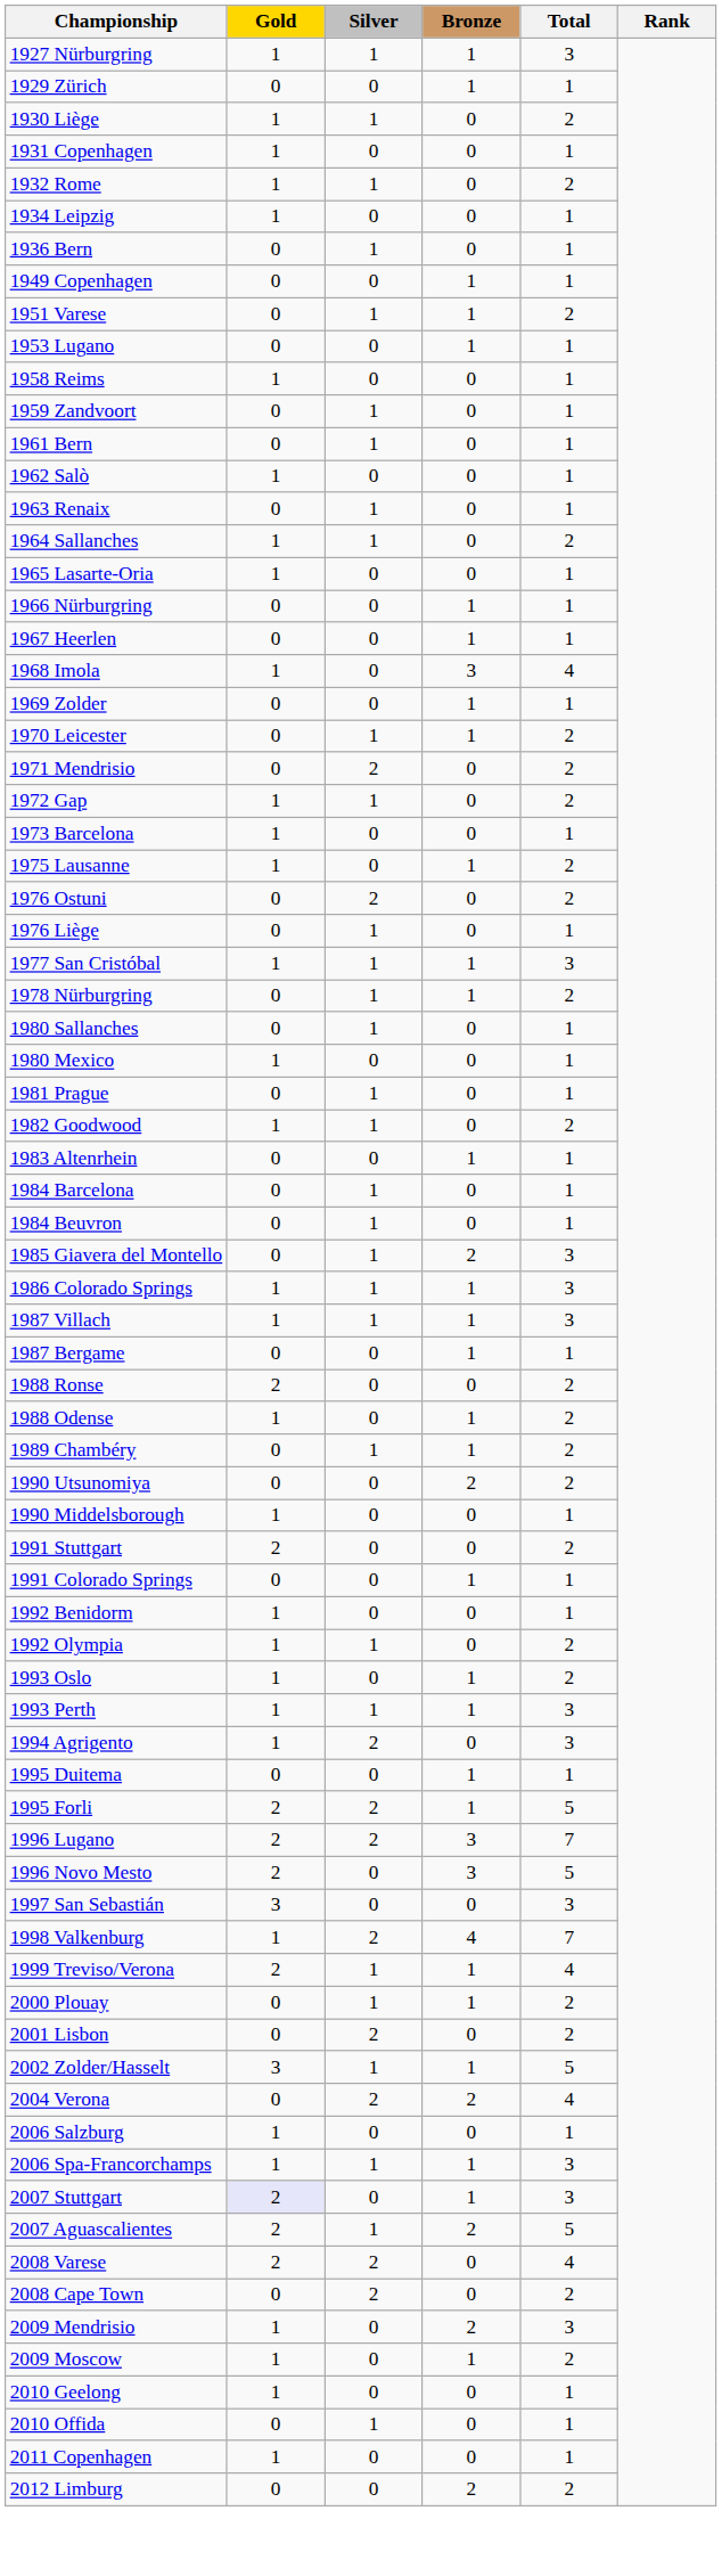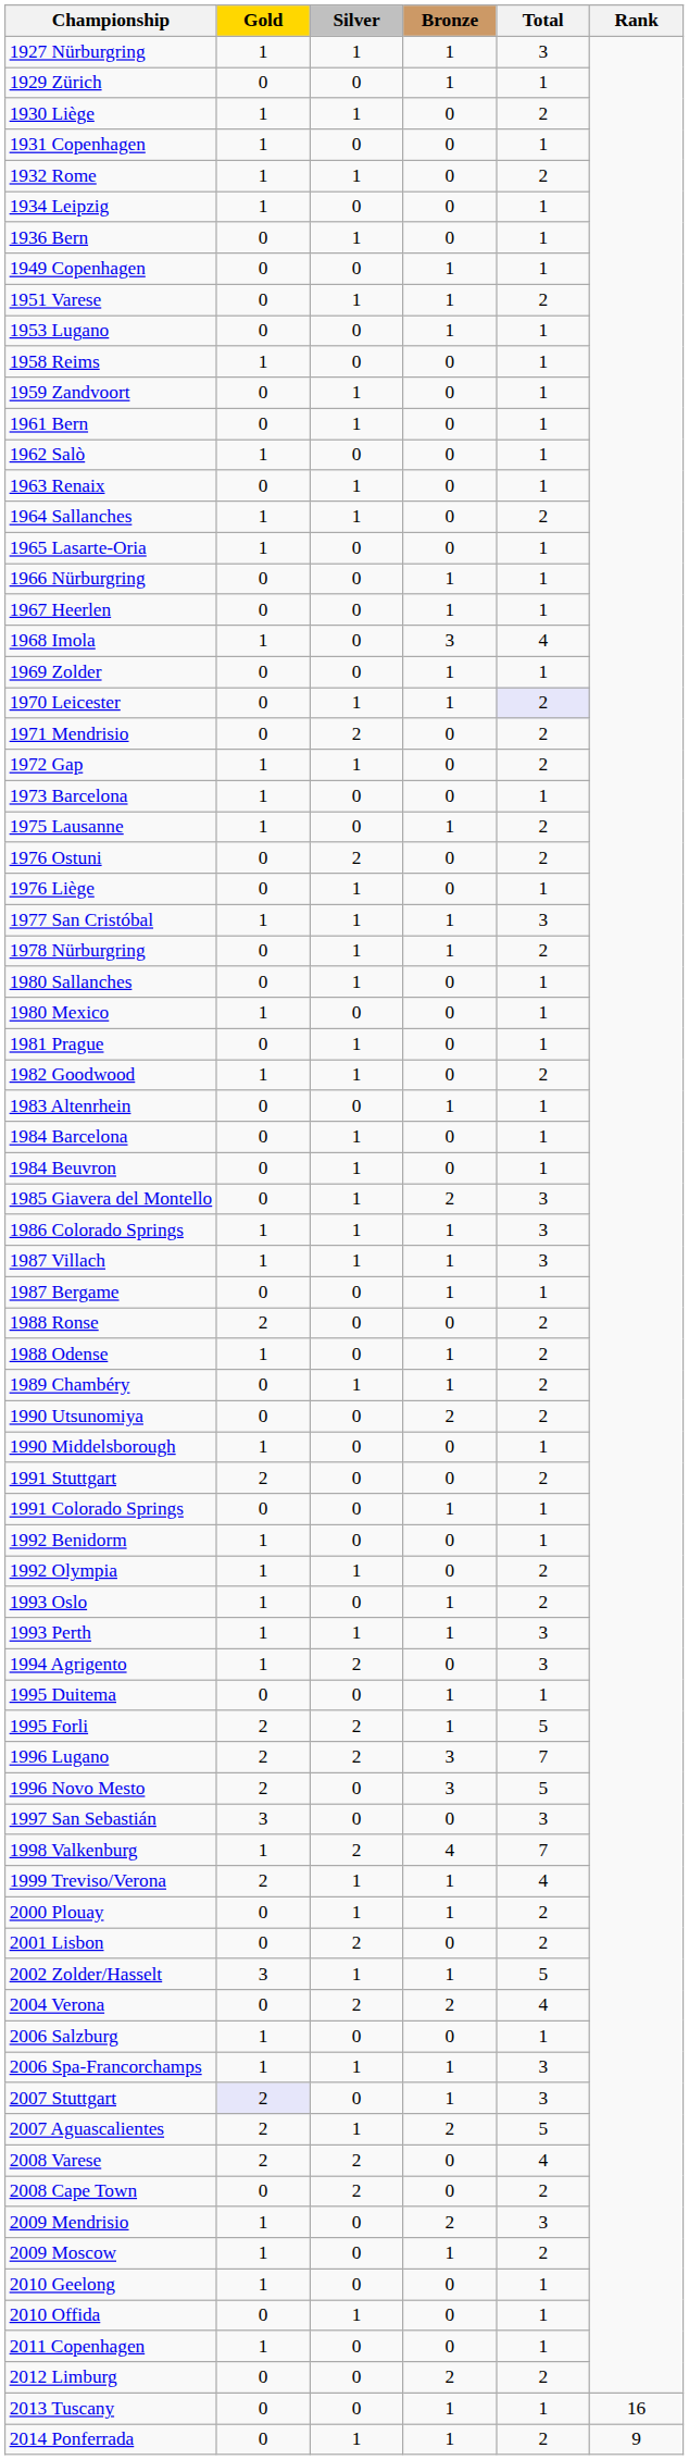 <table class="wikitable sortable" border="1" style="text-align:center; font-size:90%;">
 <tr>
 <th style="width:15:em;">Championship</th>
 <td style="background:gold; width:4.5em; font-weight:bold;">Gold</td>
 <td style="background:silver; width:4.5em; font-weight:bold;">Silver</td>
 <td style="background:#cc9966; width:4.5em; font-weight:bold;">Bronze</td>
 <th style="width:4.5em;">Total</th>
 <th style="width:4.5em;">Rank</th>
 </tr>
 <tr>
 <td align=left> <a href='#'>1927 Nürburgring</a></td>
 <td>1</td>
 <td>1</td>
 <td>1</td>
 <td>3</td>
 </tr>
 <tr>
 <td align=left> <a href='#'>1929 Zürich</a></td>
 <td>0</td>
 <td>0</td>
 <td>1</td>
 <td>1</td>
 </tr>
 <tr>
 <td align=left> <a href='#'>1930 Liège</a></td>
 <td>1</td>
 <td>1</td>
 <td>0</td>
 <td>2</td>
 </tr>
 <tr>
 <td align=left> <a href='#'>1931 Copenhagen</a></td>
 <td>1</td>
 <td>0</td>
 <td>0</td>
 <td>1</td>
 </tr>
 <tr>
 <td align=left> <a href='#'>1932 Rome</a></td>
 <td>1</td>
 <td>1</td>
 <td>0</td>
 <td>2</td>
 </tr>
 <tr>
 <td align=left> <a href='#'>1934 Leipzig</a></td>
 <td>1</td>
 <td>0</td>
 <td>0</td>
 <td>1</td>
 </tr>
 <tr>
 <td align=left> <a href='#'>1936 Bern</a></td>
 <td>0</td>
 <td>1</td>
 <td>0</td>
 <td>1</td>
 </tr>
 <tr>
 <td align=left> <a href='#'>1949 Copenhagen</a></td>
 <td>0</td>
 <td>0</td>
 <td>1</td>
 <td>1</td>
 </tr>
 <tr>
 <td align=left> <a href='#'>1951 Varese</a></td>
 <td>0</td>
 <td>1</td>
 <td>1</td>
 <td>2</td>
 </tr>
 <tr>
 <td align=left> <a href='#'>1953 Lugano</a></td>
 <td>0</td>
 <td>0</td>
 <td>1</td>
 <td>1</td>
 </tr>
 <tr>
 <td align=left> <a href='#'>1958 Reims</a></td>
 <td>1</td>
 <td>0</td>
 <td>0</td>
 <td>1</td>
 </tr>
 <tr>
 <td align=left> <a href='#'>1959 Zandvoort</a></td>
 <td>0</td>
 <td>1</td>
 <td>0</td>
 <td>1</td>
 </tr>
 <tr>
 <td align=left> <a href='#'>1961 Bern</a></td>
 <td>0</td>
 <td>1</td>
 <td>0</td>
 <td>1</td>
 </tr>
 <tr>
 <td align=left> <a href='#'>1962 Salò</a></td>
 <td>1</td>
 <td>0</td>
 <td>0</td>
 <td>1</td>
 </tr>
 <tr>
 <td align=left> <a href='#'>1963 Renaix</a></td>
 <td>0</td>
 <td>1</td>
 <td>0</td>
 <td>1</td>
 </tr>
 <tr>
 <td align=left> <a href='#'>1964 Sallanches</a></td>
 <td>1</td>
 <td>1</td>
 <td>0</td>
 <td>2</td>
 </tr>
 <tr>
 <td align=left> <a href='#'>1965 Lasarte-Oria</a></td>
 <td>1</td>
 <td>0</td>
 <td>0</td>
 <td>1</td>
 </tr>
 <tr>
 <td align=left> <a href='#'>1966 Nürburgring</a></td>
 <td>0</td>
 <td>0</td>
 <td>1</td>
 <td>1</td>
 </tr>
 <tr>
 <td align=left> <a href='#'>1967 Heerlen</a></td>
 <td>0</td>
 <td>0</td>
 <td>1</td>
 <td>1</td>
 </tr>
 <tr>
 <td align=left> <a href='#'>1968 Imola</a></td>
 <td>1</td>
 <td>0</td>
 <td>3</td>
 <td>4</td>
 </tr>
 <tr>
 <td align=left> <a href='#'>1969 Zolder</a></td>
 <td>0</td>
 <td>0</td>
 <td>1</td>
 <td>1</td>
 </tr>
 <tr>
 <td align=left> <a href='#'>1970 Leicester</a></td>
 <td>0</td>
 <td>1</td>
 <td>1</td>
-<td>2</td>
+<td style="background: lavender;">2</td>
 </tr>
 <tr>
 <td align=left> <a href='#'>1971 Mendrisio</a></td>
 <td>0</td>
 <td>2</td>
 <td>0</td>
 <td>2</td>
 </tr>
 <tr>
 <td align=left> <a href='#'>1972 Gap</a></td>
 <td>1</td>
 <td>1</td>
 <td>0</td>
 <td>2</td>
 </tr>
 <tr>
 <td align=left> <a href='#'>1973 Barcelona</a></td>
 <td>1</td>
 <td>0</td>
 <td>0</td>
 <td>1</td>
 </tr>
 <tr>
 <td align=left> <a href='#'>1975 Lausanne</a></td>
 <td>1</td>
 <td>0</td>
 <td>1</td>
 <td>2</td>
 </tr>
 <tr>
 <td align=left> <a href='#'>1976 Ostuni</a></td>
 <td>0</td>
 <td>2</td>
 <td>0</td>
 <td>2</td>
 </tr>
 <tr>
 <td align=left> <a href='#'>1976 Liège</a></td>
 <td>0</td>
 <td>1</td>
 <td>0</td>
 <td>1</td>
 </tr>
 <tr>
 <td align=left> <a href='#'>1977 San Cristóbal</a></td>
 <td>1</td>
 <td>1</td>
 <td>1</td>
 <td>3</td>
 </tr>
 <tr>
 <td align=left> <a href='#'>1978 Nürburgring</a></td>
 <td>0</td>
 <td>1</td>
 <td>1</td>
 <td>2</td>
 </tr>
 <tr>
 <td align=left> <a href='#'>1980 Sallanches</a></td>
 <td>0</td>
 <td>1</td>
 <td>0</td>
 <td>1</td>
 </tr>
 <tr>
 <td align=left> <a href='#'>1980 Mexico</a></td>
 <td>1</td>
 <td>0</td>
 <td>0</td>
 <td>1</td>
 </tr>
 <tr>
 <td align=left> <a href='#'>1981 Prague</a></td>
 <td>0</td>
 <td>1</td>
 <td>0</td>
 <td>1</td>
 </tr>
 <tr>
 <td align=left> <a href='#'>1982 Goodwood</a></td>
 <td>1</td>
 <td>1</td>
 <td>0</td>
 <td>2</td>
 </tr>
 <tr>
 <td align=left> <a href='#'>1983 Altenrhein</a></td>
 <td>0</td>
 <td>0</td>
 <td>1</td>
 <td>1</td>
 </tr>
 <tr>
 <td align=left> <a href='#'>1984 Barcelona</a></td>
 <td>0</td>
 <td>1</td>
 <td>0</td>
 <td>1</td>
 </tr>
 <tr>
 <td align=left> <a href='#'>1984 Beuvron</a></td>
 <td>0</td>
 <td>1</td>
 <td>0</td>
 <td>1</td>
 </tr>
 <tr>
 <td align=left> <a href='#'>1985 Giavera del Montello</a></td>
 <td>0</td>
 <td>1</td>
 <td>2</td>
 <td>3</td>
 </tr>
 <tr>
 <td align=left> <a href='#'>1986 Colorado Springs</a></td>
 <td>1</td>
 <td>1</td>
 <td>1</td>
 <td>3</td>
 </tr>
 <tr>
 <td align=left> <a href='#'>1987 Villach</a></td>
 <td>1</td>
 <td>1</td>
 <td>1</td>
 <td>3</td>
 </tr>
 <tr>
 <td align=left> <a href='#'>1987 Bergame</a></td>
 <td>0</td>
 <td>0</td>
 <td>1</td>
 <td>1</td>
 </tr>
 <tr>
 <td align=left> <a href='#'>1988 Ronse</a></td>
 <td>2</td>
 <td>0</td>
 <td>0</td>
 <td>2</td>
 </tr>
 <tr>
 <td align=left> <a href='#'>1988 Odense</a></td>
 <td>1</td>
 <td>0</td>
 <td>1</td>
 <td>2</td>
 </tr>
 <tr>
 <td align=left> <a href='#'>1989 Chambéry</a></td>
 <td>0</td>
 <td>1</td>
 <td>1</td>
 <td>2</td>
 </tr>
 <tr>
 <td align=left> <a href='#'>1990 Utsunomiya</a></td>
 <td>0</td>
 <td>0</td>
 <td>2</td>
 <td>2</td>
 </tr>
 <tr>
 <td align=left> <a href='#'>1990 Middelsborough</a></td>
 <td>1</td>
 <td>0</td>
 <td>0</td>
 <td>1</td>
 </tr>
 <tr>
 <td align=left> <a href='#'>1991 Stuttgart</a></td>
 <td>2</td>
 <td>0</td>
 <td>0</td>
 <td>2</td>
 </tr>
 <tr>
 <td align=left> <a href='#'>1991 Colorado Springs</a></td>
 <td>0</td>
 <td>0</td>
 <td>1</td>
 <td>1</td>
 </tr>
 <tr>
 <td align=left> <a href='#'>1992 Benidorm</a></td>
 <td>1</td>
 <td>0</td>
 <td>0</td>
 <td>1</td>
 </tr>
 <tr>
 <td align=left> <a href='#'>1992 Olympia</a></td>
 <td>1</td>
 <td>1</td>
 <td>0</td>
 <td>2</td>
 </tr>
 <tr>
 <td align=left> <a href='#'>1993 Oslo</a></td>
 <td>1</td>
 <td>0</td>
 <td>1</td>
 <td>2</td>
 </tr>
 <tr>
 <td align=left> <a href='#'>1993 Perth</a></td>
 <td>1</td>
 <td>1</td>
 <td>1</td>
 <td>3</td>
 </tr>
 <tr>
 <td align=left> <a href='#'>1994 Agrigento</a></td>
 <td>1</td>
 <td>2</td>
 <td>0</td>
 <td>3</td>
 </tr>
 <tr>
 <td align=left> <a href='#'>1995 Duitema</a></td>
 <td>0</td>
 <td>0</td>
 <td>1</td>
 <td>1</td>
 </tr>
 <tr>
 <td align=left> <a href='#'>1995 Forli</a></td>
 <td>2</td>
 <td>2</td>
 <td>1</td>
 <td>5</td>
 </tr>
 <tr>
 <td align=left> <a href='#'>1996 Lugano</a></td>
 <td>2</td>
 <td>2</td>
 <td>3</td>
 <td>7</td>
 </tr>
 <tr>
 <td align=left> <a href='#'>1996 Novo Mesto</a></td>
 <td>2</td>
 <td>0</td>
 <td>3</td>
 <td>5</td>
 </tr>
 <tr>
 <td align=left> <a href='#'>1997 San Sebastián</a></td>
 <td>3</td>
 <td>0</td>
 <td>0</td>
 <td>3</td>
 </tr>
 <tr>
 <td align=left> <a href='#'>1998 Valkenburg</a></td>
 <td>1</td>
 <td>2</td>
 <td>4</td>
 <td>7</td>
 </tr>
 <tr>
 <td align=left> <a href='#'>1999 Treviso/Verona</a></td>
 <td>2</td>
 <td>1</td>
 <td>1</td>
 <td>4</td>
 </tr>
 <tr>
 <td align=left> <a href='#'>2000 Plouay</a></td>
 <td>0</td>
 <td>1</td>
 <td>1</td>
 <td>2</td>
 </tr>
 <tr>
 <td align=left> <a href='#'>2001 Lisbon</a></td>
 <td>0</td>
 <td>2</td>
 <td>0</td>
 <td>2</td>
 </tr>
 <tr>
 <td align=left> <a href='#'>2002 Zolder/Hasselt</a></td>
 <td>3</td>
 <td>1</td>
 <td>1</td>
 <td>5</td>
 </tr>
 <tr>
 <td align=left> <a href='#'>2004 Verona</a></td>
 <td>0</td>
 <td>2</td>
 <td>2</td>
 <td>4</td>
 </tr>
 <tr>
 <td align=left> <a href='#'>2006 Salzburg</a></td>
 <td>1</td>
 <td>0</td>
 <td>0</td>
 <td>1</td>
 </tr>
 <tr>
 <td align=left> <a href='#'>2006 Spa-Francorchamps</a></td>
 <td>1</td>
 <td>1</td>
 <td>1</td>
 <td>3</td>
 </tr>
 <tr>
 <td align=left> <a href='#'>2007 Stuttgart</a></td>
 <td style="background: lavender;">2</td>
 <td>0</td>
 <td>1</td>
 <td>3</td>
 </tr>
 <tr>
 <td align=left> <a href='#'>2007 Aguascalientes</a></td>
 <td>2</td>
 <td>1</td>
 <td>2</td>
 <td>5</td>
 </tr>
 <tr>
 <td align=left> <a href='#'>2008 Varese</a></td>
 <td>2</td>
 <td>2</td>
 <td>0</td>
 <td>4</td>
 </tr>
 <tr>
 <td align=left> <a href='#'>2008 Cape Town</a></td>
 <td>0</td>
 <td>2</td>
 <td>0</td>
 <td>2</td>
 </tr>
 <tr>
 <td align=left> <a href='#'>2009 Mendrisio</a></td>
 <td>1</td>
 <td>0</td>
 <td>2</td>
 <td>3</td>
 </tr>
 <tr>
 <td align=left> <a href='#'>2009 Moscow</a></td>
 <td>1</td>
 <td>0</td>
 <td>1</td>
 <td>2</td>
 </tr>
 <tr>
 <td align=left> <a href='#'>2010 Geelong</a></td>
 <td>1</td>
 <td>0</td>
 <td>0</td>
 <td>1</td>
 </tr>
 <tr>
 <td align=left> <a href='#'>2010 Offida</a></td>
 <td>0</td>
 <td>1</td>
 <td>0</td>
 <td>1</td>
 </tr>
 <tr>
 <td align=left> <a href='#'>2011 Copenhagen</a></td>
 <td>1</td>
 <td>0</td>
 <td>0</td>
 <td>1</td>
 </tr>
 <tr>
 <td align=left> <a href='#'>2012 Limburg</a></td>
 <td>0</td>
 <td>0</td>
 <td>2</td>
 <td>2</td>
 </tr>
+<tr>
+<td align=left> <a href='#'>2013 Tuscany</a></td>
+<td>0</td>
+<td>0</td>
+<td>1</td>
+<td>1</td>
+<td>16</td>
+</tr>
+<tr>
+<td align=left> <a href='#'>2014 Ponferrada</a></td>
+<td>0</td>
+<td>1</td>
+<td>1</td>
+<td>2</td>
+<td>9</td>
+</tr>
 </table>
